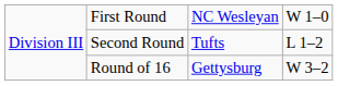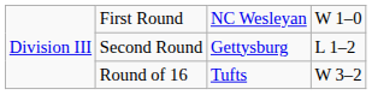 <table class="wikitable">
 <tr>
 <td rowspan="5"><a href='#'>Division III</a></td>
 <td>First Round</td>
 <td><a href='#'>NC Wesleyan</a></td>
 <td>W 1–0</td>
 </tr>
 <tr>
 <td>Second Round</td>
-<td><a href='#'>Tufts</a></td>
+<td><a href='#'>Gettysburg</a></td>
 <td>L 1–2 </td>
 </tr>
 <tr>
 <td>Round of 16</td>
-<td><a href='#'>Gettysburg</a></td>
+<td><a href='#'>Tufts</a></td>
 <td>W 3–2</td>
 </tr>
 </table>
